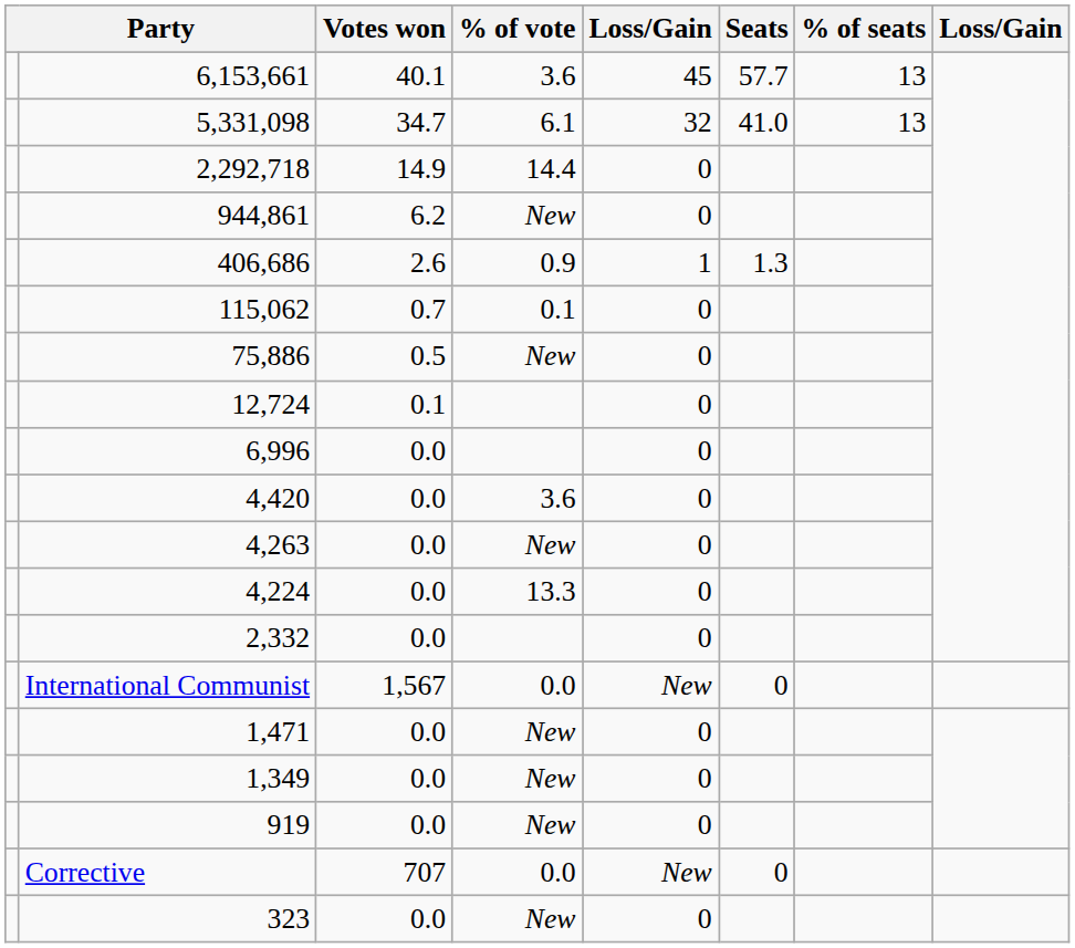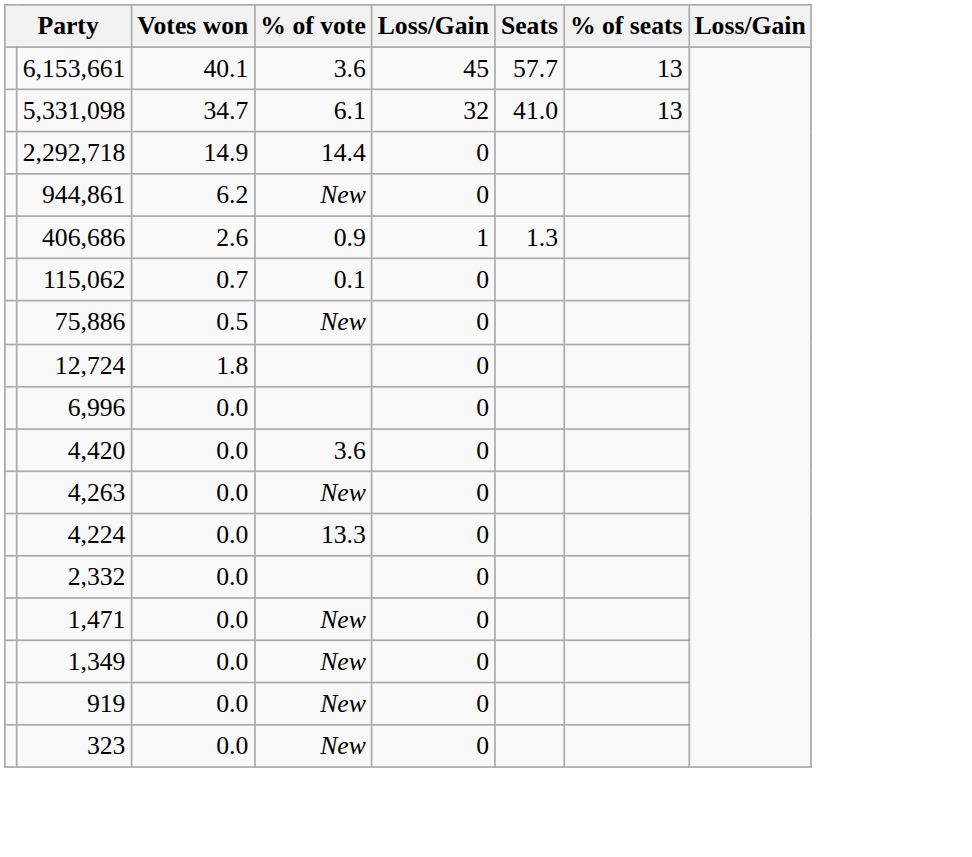 <table class="wikitable" style="font-size:95%;">
 <tr>
 <th colspan=2>Party</th>
 <th>Votes won</th>
 <th>% of vote</th>
 <th>Loss/Gain</th>
 <th>Seats</th>
 <th>% of seats</th>
 <th>Loss/Gain</th>
 </tr>
 <tr>
 <td></td>
 <td align="right">6,153,661</td>
 <td align="right">40.1</td>
 <td align="right">3.6</td>
 <td align="right">45</td>
 <td align="right">57.7</td>
 <td align="right">13</td>
 </tr>
 <tr>
 <td></td>
 <td align="right">5,331,098</td>
 <td align="right">34.7</td>
 <td align="right">6.1</td>
 <td align="right">32</td>
 <td align="right">41.0</td>
 <td align="right">13</td>
 </tr>
 <tr>
 <td></td>
 <td align="right">2,292,718</td>
 <td align="right">14.9</td>
 <td align="right">14.4</td>
 <td align="right">0</td>
 <td align="right"></td>
 <td align="right"></td>
 </tr>
 <tr>
 <td></td>
 <td align="right">944,861</td>
 <td align="right">6.2</td>
 <td align="right"><em>New</em></td>
 <td align="right">0</td>
 <td align="right"></td>
 <td align="right"></td>
 </tr>
 <tr>
 <td></td>
 <td align="right">406,686</td>
 <td align="right">2.6</td>
 <td align="right">0.9</td>
 <td align="right">1</td>
 <td align="right">1.3</td>
 <td align="right"></td>
 </tr>
 <tr>
 <td></td>
 <td align="right">115,062</td>
 <td align="right">0.7</td>
 <td align="right">0.1</td>
 <td align="right">0</td>
 <td align="right"></td>
 <td align="right"></td>
 </tr>
 <tr>
 <td></td>
 <td align="right">75,886</td>
 <td align="right">0.5</td>
 <td align="right"><em>New</em></td>
 <td align="right">0</td>
 <td align="right"></td>
 <td align="right"></td>
 </tr>
 <tr>
 <td></td>
 <td align="right">12,724</td>
-<td align="right">0.1</td>
+<td align="right">1.8</td>
 <td align="right"></td>
 <td align="right">0</td>
 <td align="right"></td>
 <td align="right"></td>
 </tr>
 <tr>
 <td></td>
 <td align="right">6,996</td>
 <td align="right">0.0</td>
 <td align="right"></td>
 <td align="right">0</td>
 <td align="right"></td>
 <td align="right"></td>
 </tr>
 <tr>
 <td></td>
 <td align="right">4,420</td>
 <td align="right">0.0</td>
 <td align="right">3.6</td>
 <td align="right">0</td>
 <td align="right"></td>
 <td align="right"></td>
 </tr>
 <tr>
 <td></td>
 <td align="right">4,263</td>
 <td align="right">0.0</td>
 <td align="right"><em>New</em></td>
 <td align="right">0</td>
 <td align="right"></td>
 <td align="right"></td>
 </tr>
 <tr>
 <td></td>
 <td align="right">4,224</td>
 <td align="right">0.0</td>
 <td align="right">13.3</td>
 <td align="right">0</td>
 <td align="right"></td>
 <td align="right"></td>
 </tr>
 <tr>
 <td></td>
 <td align="right">2,332</td>
 <td align="right">0.0</td>
 <td align="right"></td>
 <td align="right">0</td>
 <td align="right"></td>
 <td align="right"></td>
 </tr>
 <tr>
 <td></td>
-<td><a href='#'>International Communist</a></td>
-<td align="right">1,567</td>
-<td align="right">0.0</td>
-<td align="right"><em>New</em></td>
-<td align="right">0</td>
-<td align="right"></td>
-<td align="right"></td>
-</tr>
-<tr>
-<td></td>
 <td align="right">1,471</td>
 <td align="right">0.0</td>
 <td align="right"><em>New</em></td>
 <td align="right">0</td>
 <td align="right"></td>
 <td align="right"></td>
 </tr>
 <tr>
 <td></td>
 <td align="right">1,349</td>
 <td align="right">0.0</td>
 <td align="right"><em>New</em></td>
 <td align="right">0</td>
 <td align="right"></td>
 <td align="right"></td>
 </tr>
 <tr>
 <td></td>
 <td align="right">919</td>
 <td align="right">0.0</td>
 <td align="right"><em>New</em></td>
 <td align="right">0</td>
 <td align="right"></td>
 <td align="right"></td>
 </tr>
 <tr>
 <td></td>
-<td><a href='#'>Corrective</a></td>
-<td align="right">707</td>
-<td align="right">0.0</td>
-<td align="right"><em>New</em></td>
-<td align="right">0</td>
-<td align="right"></td>
-<td align="right"></td>
-</tr>
-<tr>
-<td></td>
 <td align="right">323</td>
 <td align="right">0.0</td>
 <td align="right"><em>New</em></td>
 <td align="right">0</td>
 <td align="right"></td>
 <td align="right"></td>
 </tr>
 </table>
